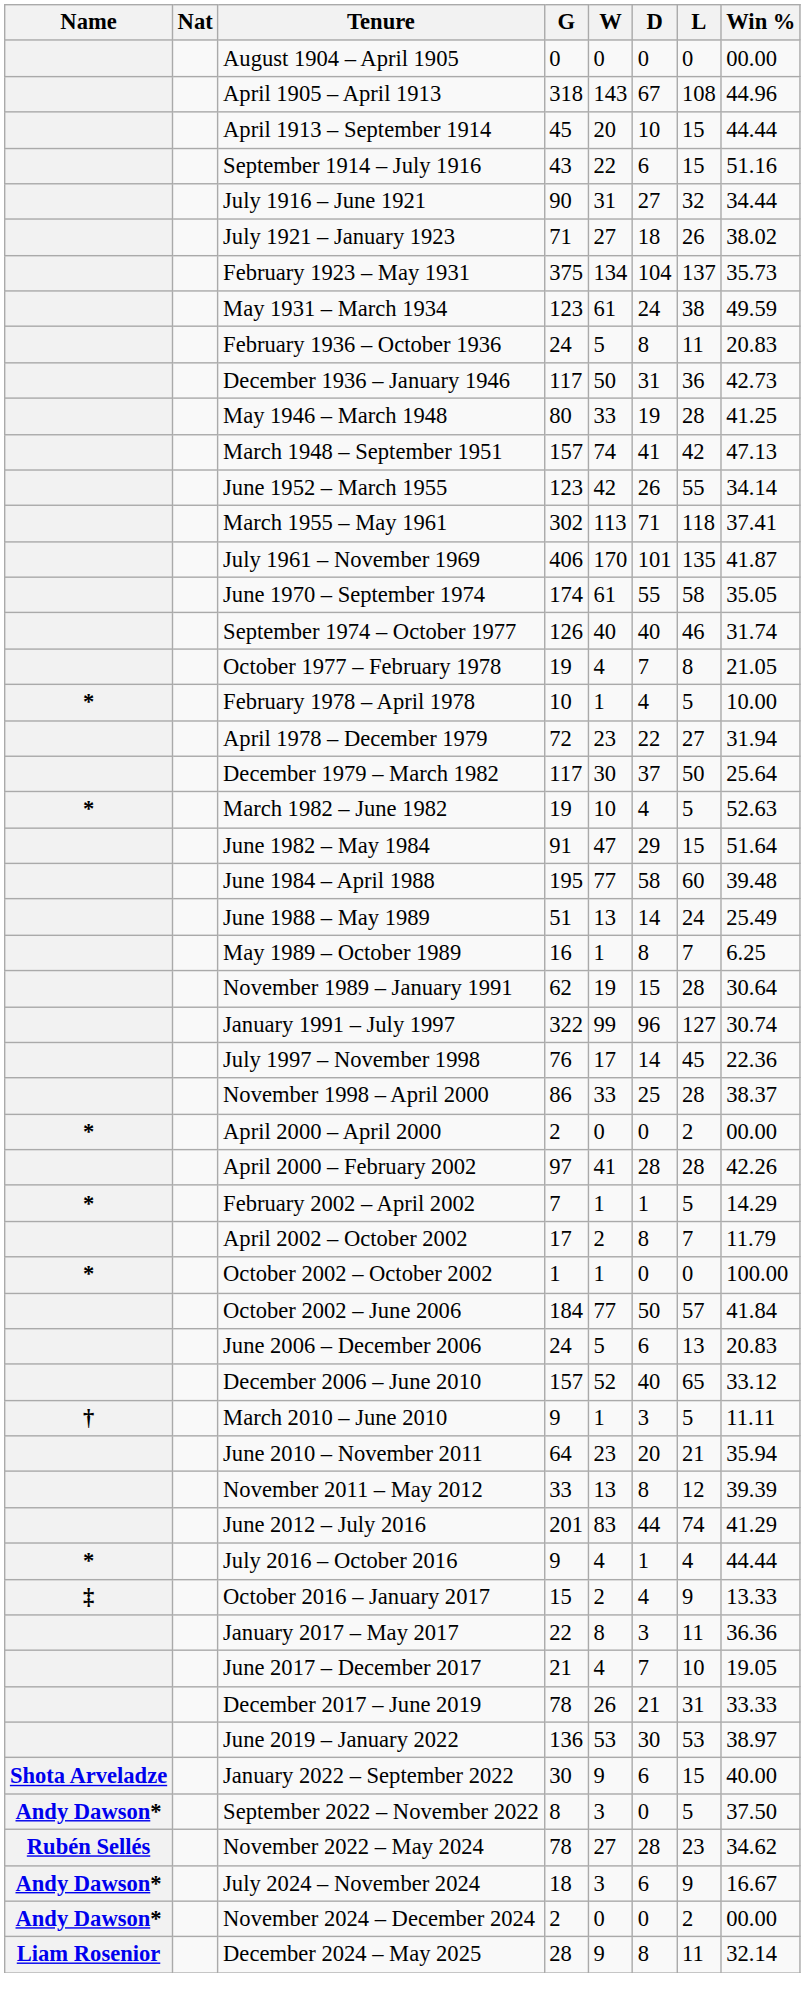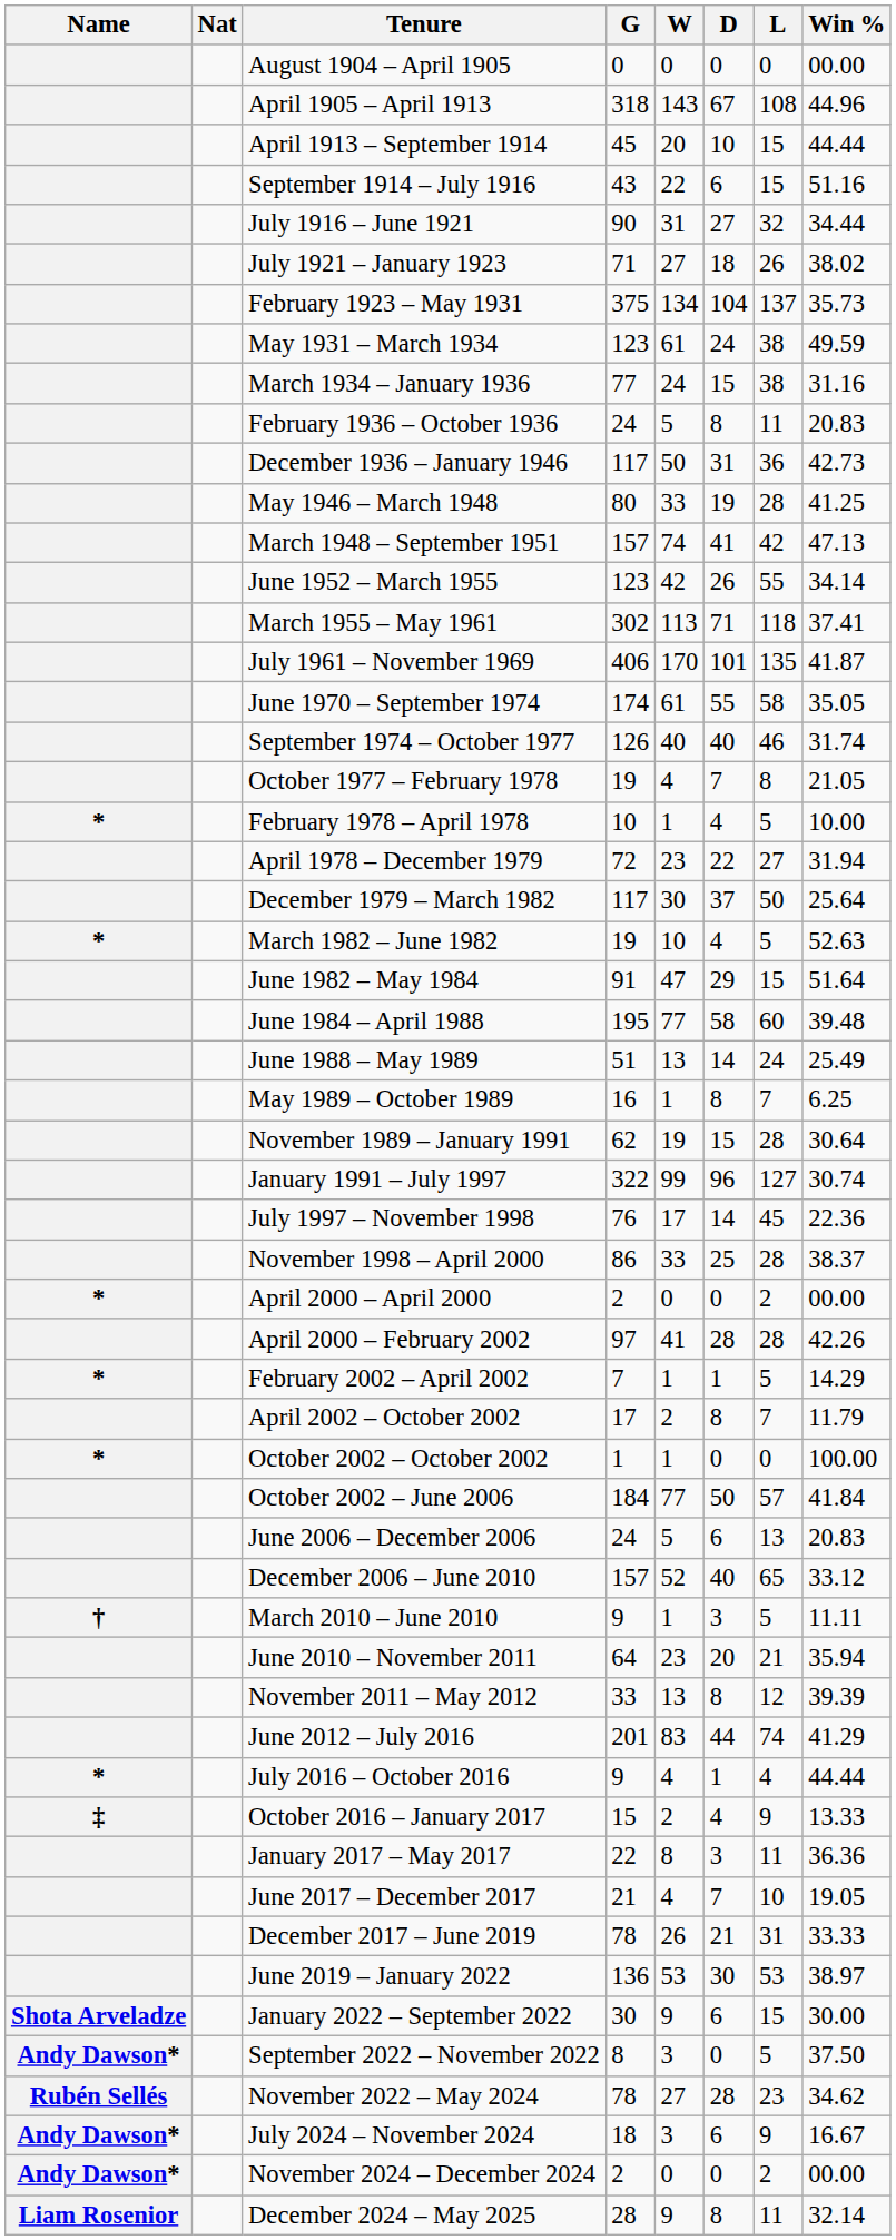 <table class="wikitable sortable plainrowheaders">
 <tr>
 <th scope="col">Name</th>
 <th scope="col">Nat</th>
 <th scope="col">Tenure</th>
 <th scope="col">G</th>
 <th scope="col">W</th>
 <th scope="col">D</th>
 <th scope="col">L</th>
 <th scope="col">Win %</th>
 </tr>
 <tr>
 <th scope="row"></th>
 <td></td>
 <td>August 1904 – April 1905</td>
 <td>0</td>
 <td>0</td>
 <td>0</td>
 <td>0</td>
 <td>00.00</td>
 </tr>
 <tr>
 <th scope="row"></th>
 <td></td>
 <td>April 1905 – April 1913</td>
 <td>318</td>
 <td>143</td>
 <td>67</td>
 <td>108</td>
 <td>44.96</td>
 </tr>
 <tr>
 <th scope="row"></th>
 <td></td>
 <td>April 1913 – September 1914</td>
 <td>45</td>
 <td>20</td>
 <td>10</td>
 <td>15</td>
 <td>44.44</td>
 </tr>
 <tr>
 <th scope="row"></th>
 <td></td>
 <td>September 1914 – July 1916</td>
 <td>43</td>
 <td>22</td>
 <td>6</td>
 <td>15</td>
 <td>51.16</td>
 </tr>
 <tr>
 <th scope="row"></th>
 <td></td>
 <td>July 1916 – June 1921</td>
 <td>90</td>
 <td>31</td>
 <td>27</td>
 <td>32</td>
 <td>34.44</td>
 </tr>
 <tr>
 <th scope="row"></th>
 <td></td>
 <td>July 1921 – January 1923</td>
 <td>71</td>
 <td>27</td>
 <td>18</td>
 <td>26</td>
 <td>38.02</td>
 </tr>
 <tr>
 <th scope="row"></th>
 <td></td>
 <td>February 1923 – May 1931</td>
 <td>375</td>
 <td>134</td>
 <td>104</td>
 <td>137</td>
 <td>35.73</td>
 </tr>
 <tr>
 <th scope="row"></th>
 <td></td>
 <td>May 1931 – March 1934</td>
 <td>123</td>
 <td>61</td>
 <td>24</td>
 <td>38</td>
 <td>49.59</td>
+</tr>
+<tr>
+<th scope="row"></th>
+<td></td>
+<td>March 1934 – January 1936</td>
+<td>77</td>
+<td>24</td>
+<td>15</td>
+<td>38</td>
+<td>31.16</td>
 </tr>
 <tr>
 <th scope="row"></th>
 <td></td>
 <td>February 1936 – October 1936</td>
 <td>24</td>
 <td>5</td>
 <td>8</td>
 <td>11</td>
 <td>20.83</td>
 </tr>
 <tr>
 <th scope="row"></th>
 <td></td>
 <td>December 1936 – January 1946</td>
 <td>117</td>
 <td>50</td>
 <td>31</td>
 <td>36</td>
 <td>42.73</td>
 </tr>
 <tr>
 <th scope="row"></th>
 <td></td>
 <td>May 1946 – March 1948</td>
 <td>80</td>
 <td>33</td>
 <td>19</td>
 <td>28</td>
 <td>41.25</td>
 </tr>
 <tr>
 <th scope="row"></th>
 <td></td>
 <td>March 1948 – September 1951</td>
 <td>157</td>
 <td>74</td>
 <td>41</td>
 <td>42</td>
 <td>47.13</td>
 </tr>
 <tr>
 <th scope="row"></th>
 <td></td>
 <td>June 1952 – March 1955</td>
 <td>123</td>
 <td>42</td>
 <td>26</td>
 <td>55</td>
 <td>34.14</td>
 </tr>
 <tr>
 <th scope="row"></th>
 <td></td>
 <td>March 1955 – May 1961</td>
 <td>302</td>
 <td>113</td>
 <td>71</td>
 <td>118</td>
 <td>37.41</td>
 </tr>
 <tr>
 <th scope="row"></th>
 <td></td>
 <td>July 1961 – November 1969</td>
 <td>406</td>
 <td>170</td>
 <td>101</td>
 <td>135</td>
 <td>41.87</td>
 </tr>
 <tr>
 <th scope="row"></th>
 <td></td>
 <td>June 1970 – September 1974</td>
 <td>174</td>
 <td>61</td>
 <td>55</td>
 <td>58</td>
 <td>35.05</td>
 </tr>
 <tr>
 <th scope="row"></th>
 <td></td>
 <td>September 1974 – October 1977</td>
 <td>126</td>
 <td>40</td>
 <td>40</td>
 <td>46</td>
 <td>31.74</td>
 </tr>
 <tr>
 <th scope="row"></th>
 <td></td>
 <td>October 1977 – February 1978</td>
 <td>19</td>
 <td>4</td>
 <td>7</td>
 <td>8</td>
 <td>21.05</td>
 </tr>
 <tr>
 <th scope="row"><strong>*</strong></th>
 <td></td>
 <td>February 1978 – April 1978</td>
 <td>10</td>
 <td>1</td>
 <td>4</td>
 <td>5</td>
 <td>10.00</td>
 </tr>
 <tr>
 <th scope="row"></th>
 <td></td>
 <td>April 1978 – December 1979</td>
 <td>72</td>
 <td>23</td>
 <td>22</td>
 <td>27</td>
 <td>31.94</td>
 </tr>
 <tr>
 <th scope="row"></th>
 <td></td>
 <td>December 1979 – March 1982</td>
 <td>117</td>
 <td>30</td>
 <td>37</td>
 <td>50</td>
 <td>25.64</td>
 </tr>
 <tr>
 <th scope="row"><strong>*</strong></th>
 <td></td>
 <td>March 1982 – June 1982</td>
 <td>19</td>
 <td>10</td>
 <td>4</td>
 <td>5</td>
 <td>52.63</td>
 </tr>
 <tr>
 <th scope="row"></th>
 <td></td>
 <td>June 1982 – May 1984</td>
 <td>91</td>
 <td>47</td>
 <td>29</td>
 <td>15</td>
 <td>51.64</td>
 </tr>
 <tr>
 <th scope="row"></th>
 <td></td>
 <td>June 1984 – April 1988</td>
 <td>195</td>
 <td>77</td>
 <td>58</td>
 <td>60</td>
 <td>39.48</td>
 </tr>
 <tr>
 <th scope="row"></th>
 <td></td>
 <td>June 1988 – May 1989</td>
 <td>51</td>
 <td>13</td>
 <td>14</td>
 <td>24</td>
 <td>25.49</td>
 </tr>
 <tr>
 <th scope="row"></th>
 <td></td>
 <td>May 1989 – October 1989</td>
 <td>16</td>
 <td>1</td>
 <td>8</td>
 <td>7</td>
 <td>6.25</td>
 </tr>
 <tr>
 <th scope="row"></th>
 <td></td>
 <td>November 1989 – January 1991</td>
 <td>62</td>
 <td>19</td>
 <td>15</td>
 <td>28</td>
 <td>30.64</td>
 </tr>
 <tr>
 <th scope="row"></th>
 <td></td>
 <td>January 1991 – July 1997</td>
 <td>322</td>
 <td>99</td>
 <td>96</td>
 <td>127</td>
 <td>30.74</td>
 </tr>
 <tr>
 <th scope="row"></th>
 <td></td>
 <td>July 1997 – November 1998</td>
 <td>76</td>
 <td>17</td>
 <td>14</td>
 <td>45</td>
 <td>22.36</td>
 </tr>
 <tr>
 <th scope="row"></th>
 <td></td>
 <td>November 1998 – April 2000</td>
 <td>86</td>
 <td>33</td>
 <td>25</td>
 <td>28</td>
 <td>38.37</td>
 </tr>
 <tr>
 <th scope="row"><strong>*</strong></th>
 <td></td>
 <td>April 2000 – April 2000</td>
 <td>2</td>
 <td>0</td>
 <td>0</td>
 <td>2</td>
 <td>00.00</td>
 </tr>
 <tr>
 <th scope="row"></th>
 <td></td>
 <td>April 2000 – February 2002</td>
 <td>97</td>
 <td>41</td>
 <td>28</td>
 <td>28</td>
 <td>42.26</td>
 </tr>
 <tr>
 <th scope="row"><strong>*</strong></th>
 <td></td>
 <td>February 2002 – April 2002</td>
 <td>7</td>
 <td>1</td>
 <td>1</td>
 <td>5</td>
 <td>14.29</td>
 </tr>
 <tr>
 <th scope="row"></th>
 <td></td>
 <td>April 2002 – October 2002</td>
 <td>17</td>
 <td>2</td>
 <td>8</td>
 <td>7</td>
 <td>11.79</td>
 </tr>
 <tr>
 <th scope="row"><strong>*</strong></th>
 <td></td>
 <td>October 2002 – October 2002</td>
 <td>1</td>
 <td>1</td>
 <td>0</td>
 <td>0</td>
 <td>100.00</td>
 </tr>
 <tr>
 <th scope="row"></th>
 <td></td>
 <td>October 2002 – June 2006</td>
 <td>184</td>
 <td>77</td>
 <td>50</td>
 <td>57</td>
 <td>41.84</td>
 </tr>
 <tr>
 <th scope="row"></th>
 <td></td>
 <td>June 2006 – December 2006</td>
 <td>24</td>
 <td>5</td>
 <td>6</td>
 <td>13</td>
 <td>20.83</td>
 </tr>
 <tr>
 <th scope="row"></th>
 <td></td>
 <td>December 2006 – June 2010</td>
 <td>157</td>
 <td>52</td>
 <td>40</td>
 <td>65</td>
 <td>33.12</td>
 </tr>
 <tr>
 <th scope="row">†</th>
 <td></td>
 <td>March 2010 – June 2010</td>
 <td>9</td>
 <td>1</td>
 <td>3</td>
 <td>5</td>
 <td>11.11</td>
 </tr>
 <tr>
 <th scope="row"></th>
 <td></td>
 <td>June 2010 – November 2011</td>
 <td>64</td>
 <td>23</td>
 <td>20</td>
 <td>21</td>
 <td>35.94</td>
 </tr>
 <tr>
 <th scope="row"></th>
 <td></td>
 <td>November 2011 – May 2012</td>
 <td>33</td>
 <td>13</td>
 <td>8</td>
 <td>12</td>
 <td>39.39</td>
 </tr>
 <tr>
 <th scope="row"></th>
 <td></td>
 <td>June 2012 – July 2016</td>
 <td>201</td>
 <td>83</td>
 <td>44</td>
 <td>74</td>
 <td>41.29</td>
 </tr>
 <tr>
 <th scope="row"><strong>*</strong></th>
 <td></td>
 <td>July 2016 – October 2016</td>
 <td>9</td>
 <td>4</td>
 <td>1</td>
 <td>4</td>
 <td>44.44</td>
 </tr>
 <tr>
 <th scope="row">‡</th>
 <td></td>
 <td>October 2016 – January 2017</td>
 <td>15</td>
 <td>2</td>
 <td>4</td>
 <td>9</td>
 <td>13.33</td>
 </tr>
 <tr>
 <th scope="row"></th>
 <td></td>
 <td>January 2017 – May 2017</td>
 <td>22</td>
 <td>8</td>
 <td>3</td>
 <td>11</td>
 <td>36.36</td>
 </tr>
 <tr>
 <th scope="row"></th>
 <td></td>
 <td>June 2017 – December 2017</td>
 <td>21</td>
 <td>4</td>
 <td>7</td>
 <td>10</td>
 <td>19.05</td>
 </tr>
 <tr>
 <th scope="row"></th>
 <td></td>
 <td>December 2017 – June 2019</td>
 <td>78</td>
 <td>26</td>
 <td>21</td>
 <td>31</td>
 <td>33.33</td>
 </tr>
 <tr>
 <th scope="row"></th>
 <td></td>
 <td>June 2019 – January 2022</td>
 <td>136</td>
 <td>53</td>
 <td>30</td>
 <td>53</td>
 <td>38.97</td>
 </tr>
 <tr>
 <th scope="row"><a href='#'>Shota Arveladze</a></th>
 <td></td>
 <td>January 2022 – September 2022</td>
 <td>30</td>
 <td>9</td>
 <td>6</td>
 <td>15</td>
-<td>40.00</td>
+<td>30.00</td>
 </tr>
 <tr>
 <th scope="row"><a href='#'>Andy Dawson</a>*</th>
 <td></td>
 <td>September 2022 – November 2022</td>
 <td>8</td>
 <td>3</td>
 <td>0</td>
 <td>5</td>
 <td>37.50</td>
 </tr>
 <tr>
 <th scope="row"><a href='#'>Rubén Sellés</a></th>
 <td></td>
 <td>November 2022 – May 2024</td>
 <td>78</td>
 <td>27</td>
 <td>28</td>
 <td>23</td>
 <td>34.62</td>
 </tr>
 <tr>
 <th scope="row"><a href='#'>Andy Dawson</a>*</th>
 <td></td>
 <td>July 2024 – November 2024</td>
 <td>18</td>
 <td>3</td>
 <td>6</td>
 <td>9</td>
 <td>16.67</td>
 </tr>
 <tr>
 <th scope="row"><a href='#'>Andy Dawson</a>*</th>
 <td></td>
 <td>November 2024 – December 2024</td>
 <td>2</td>
 <td>0</td>
 <td>0</td>
 <td>2</td>
 <td>00.00</td>
 </tr>
 <tr>
 <th scope="row"><a href='#'>Liam Rosenior</a></th>
 <td></td>
 <td>December 2024 – May 2025</td>
 <td>28</td>
 <td>9</td>
 <td>8</td>
 <td>11</td>
 <td>32.14</td>
 </tr>
 </table>
